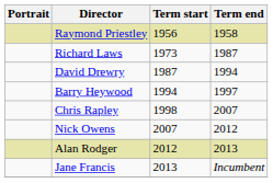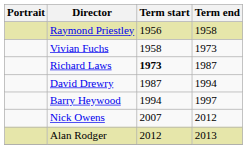 <table class=wikitable style"text-align:center">
 <tr>
 <th>Portrait</th>
 <th>Director</th>
 <th>Term start</th>
 <th>Term end</th>
 </tr>
 <tr>
 <td bgcolor="#e6e6aa"></td>
 <td bgcolor="#e6e6aa"><a href='#'>Raymond Priestley</a></td>
 <td bgcolor="#e6e6aa">1956</td>
 <td bgcolor="#e6e6aa">1958</td>
 </tr>
 <tr>
 <td></td>
+<td><a href='#'>Vivian Fuchs</a></td>
+<td>1958</td>
+<td>1973</td>
+</tr>
+<tr>
+<td></td>
 <td><a href='#'>Richard Laws</a></td>
-<td>1973</td>
+<td><strong>1973</strong></td>
 <td>1987</td>
 </tr>
 <tr>
 <td></td>
 <td><a href='#'>David Drewry</a></td>
 <td>1987</td>
 <td>1994</td>
 </tr>
 <tr>
 <td></td>
 <td><a href='#'>Barry Heywood</a></td>
 <td>1994</td>
 <td>1997</td>
 </tr>
 <tr>
 <td></td>
-<td><a href='#'>Chris Rapley</a></td>
-<td>1998</td>
-<td>2007</td>
-</tr>
-<tr>
-<td></td>
 <td><a href='#'>Nick Owens</a></td>
 <td>2007</td>
 <td>2012</td>
 </tr>
 <tr>
 <td bgcolor="#e6e6aa"></td>
 <td bgcolor="#e6e6aa">Alan Rodger</td>
 <td bgcolor="#e6e6aa">2012</td>
 <td bgcolor="#e6e6aa">2013</td>
 </tr>
 <tr>
-<td></td>
-<td><a href='#'>Jane Francis</a></td>
-<td>2013</td>
-<td><em>Incumbent</em></td>
-</tr>
-<tr>
 </tr>
 </table>
